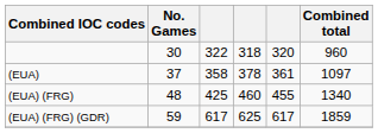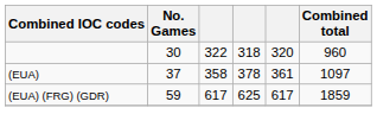 <table class="wikitable sortable" style="margin-top:0em; text-align:center; font-size:90%;">
 <tr>
 <th>Combined IOC codes</th>
 <th style="width:3em;">No. Games</th>
 <th style="width:2em;"></th>
 <th style="width:2em;"></th>
 <th style="width:2em;"></th>
 <th style="width:3.5em;">Combined total</th>
 </tr>
 <tr>
 <td align=left></td>
 <td>30</td>
 <td>322</td>
 <td>318</td>
 <td>320</td>
 <td>960</td>
 </tr>
 <tr>
 <td align=left><small> (EUA)</small></td>
 <td>37</td>
 <td>358</td>
 <td>378</td>
 <td>361</td>
 <td>1097</td>
 </tr>
 <tr>
-<td align=left><small> (EUA) (FRG)</small></td>
-<td>48</td>
-<td>425</td>
-<td>460</td>
-<td>455</td>
-<td>1340</td>
-</tr>
-<tr>
 <td align=left><small> (EUA) (FRG) (GDR)</small></td>
 <td>59</td>
 <td>617</td>
 <td>625</td>
 <td>617</td>
 <td>1859</td>
 </tr>
 <tr class="sortbottom">
 </tr>
 </table>
